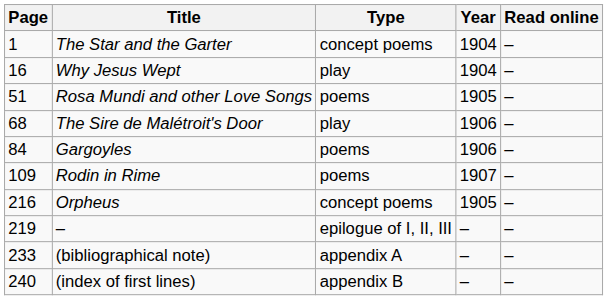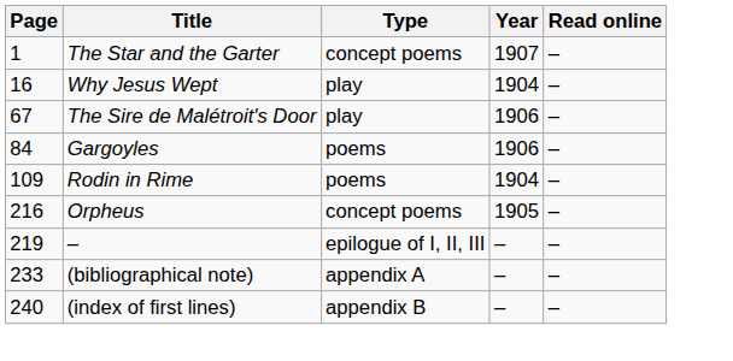 <table class="wikitable">
 <tr>
 <th>Page</th>
 <th>Title</th>
 <th>Type</th>
 <th>Year</th>
 <th>Read online</th>
 </tr>
 <tr>
 <td>1</td>
 <td><em>The Star and the Garter</em></td>
 <td>concept poems</td>
-<td>1904</td>
+<td>1907</td>
 <td>–</td>
 </tr>
 <tr>
 <td>16</td>
 <td><em>Why Jesus Wept</em></td>
 <td>play</td>
 <td>1904</td>
 <td>–</td>
 </tr>
 <tr>
-<td>51</td>
-<td><em>Rosa Mundi and other Love Songs</em></td>
-<td>poems</td>
-<td>1905</td>
-<td>–</td>
-</tr>
-<tr>
-<td>68</td>
+<td>67</td>
 <td><em>The Sire de Malétroit's Door</em></td>
 <td>play</td>
 <td>1906</td>
 <td>–</td>
 </tr>
 <tr>
 <td>84</td>
 <td><em>Gargoyles</em></td>
 <td>poems</td>
 <td>1906</td>
 <td>–</td>
 </tr>
 <tr>
 <td>109</td>
 <td><em>Rodin in Rime</em></td>
 <td>poems</td>
-<td>1907</td>
+<td>1904</td>
 <td>–</td>
 </tr>
 <tr>
 <td>216</td>
 <td><em>Orpheus</em></td>
 <td>concept poems</td>
 <td>1905</td>
 <td>–</td>
 </tr>
 <tr>
 <td>219</td>
 <td>–</td>
 <td>epilogue of I, II, III</td>
 <td>–</td>
 <td>–</td>
 </tr>
 <tr>
 <td>233</td>
 <td>(bibliographical note)</td>
 <td>appendix A</td>
 <td>–</td>
 <td>–</td>
 </tr>
 <tr>
 <td>240</td>
 <td>(index of first lines)</td>
 <td>appendix B</td>
 <td>–</td>
 <td>–</td>
 </tr>
 </table>
